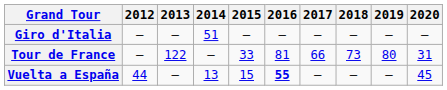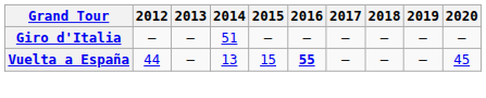 <table class="wikitable plainrowheaders">
 <tr>
 <th scope="col"><a href='#'>Grand Tour</a></th>
 <th scope="col">2012</th>
 <th scope="col">2013</th>
 <th scope="col">2014</th>
 <th scope="col">2015</th>
 <th scope="col">2016</th>
 <th scope="col">2017</th>
 <th scope="col">2018</th>
 <th scope="col">2019</th>
 <th scope="col">2020</th>
 </tr>
 <tr style="text-align:center;">
 <th scope="row"> <a href='#'>Giro d'Italia</a></th>
 <td>—</td>
 <td>—</td>
 <td><a href='#'>51</a></td>
 <td>—</td>
 <td>—</td>
 <td>—</td>
 <td>—</td>
 <td>—</td>
 <td>—</td>
 </tr>
 <tr style="text-align:center;">
-<th scope="row"> <a href='#'>Tour de France</a></th>
-<td>—</td>
-<td><a href='#'>122</a></td>
-<td>—</td>
-<td><a href='#'>33</a></td>
-<td><a href='#'>81</a></td>
-<td><a href='#'>66</a></td>
-<td><a href='#'>73</a></td>
-<td><a href='#'>80</a></td>
-<td><a href='#'>31</a></td>
-</tr>
-<tr style="text-align:center;">
 <th scope="row"> <a href='#'>Vuelta a España</a></th>
 <td><a href='#'>44</a></td>
 <td>—</td>
 <td><a href='#'>13</a></td>
 <td><a href='#'>15</a></td>
 <td><strong><a href='#'>55</a></strong></td>
 <td>—</td>
 <td>—</td>
 <td>—</td>
 <td><a href='#'>45</a></td>
 </tr>
 </table>
